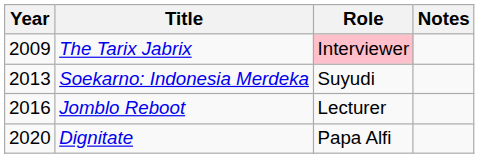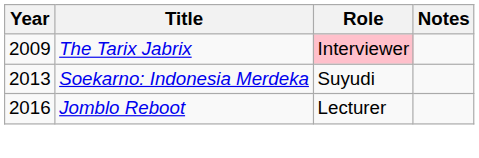 <table class="wikitable">
 <tr>
 <th>Year</th>
 <th>Title</th>
 <th>Role</th>
 <th>Notes</th>
 </tr>
 <tr>
 <td>2009</td>
 <td><em><a href='#'>The Tarix Jabrix</a></em></td>
 <td style="background: pink;">Interviewer</td>
 <td></td>
 </tr>
 <tr>
 <td>2013</td>
 <td><em><a href='#'>Soekarno: Indonesia Merdeka</a></em></td>
 <td>Suyudi</td>
 <td></td>
 </tr>
 <tr>
 <td>2016</td>
 <td><em><a href='#'>Jomblo Reboot</a></em></td>
 <td>Lecturer</td>
 <td></td>
 </tr>
-<tr>
-<td>2020</td>
-<td><em><a href='#'>Dignitate</a></em></td>
-<td>Papa Alfi</td>
-<td></td>
-</tr>
 </table>
